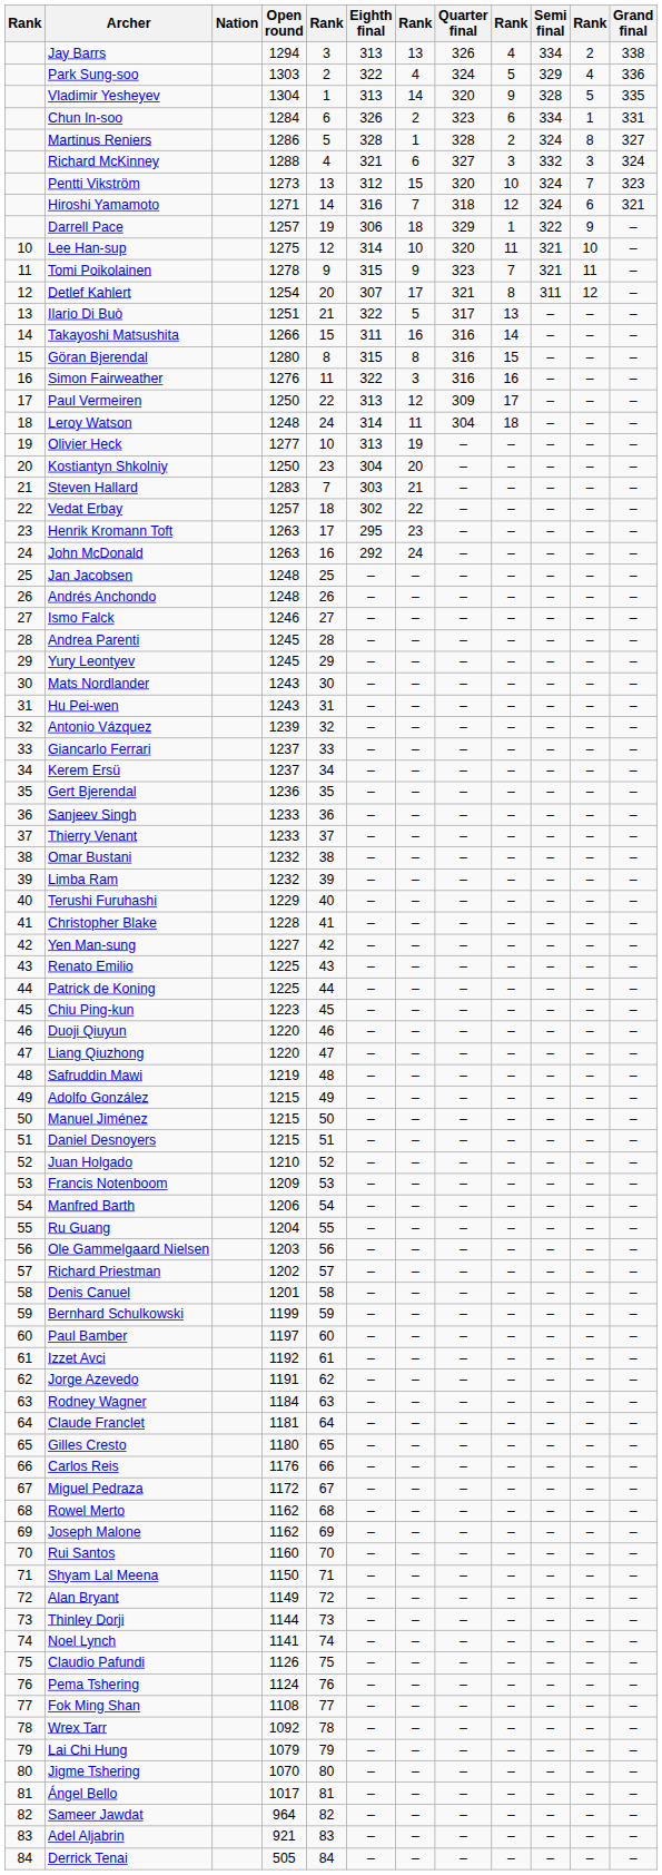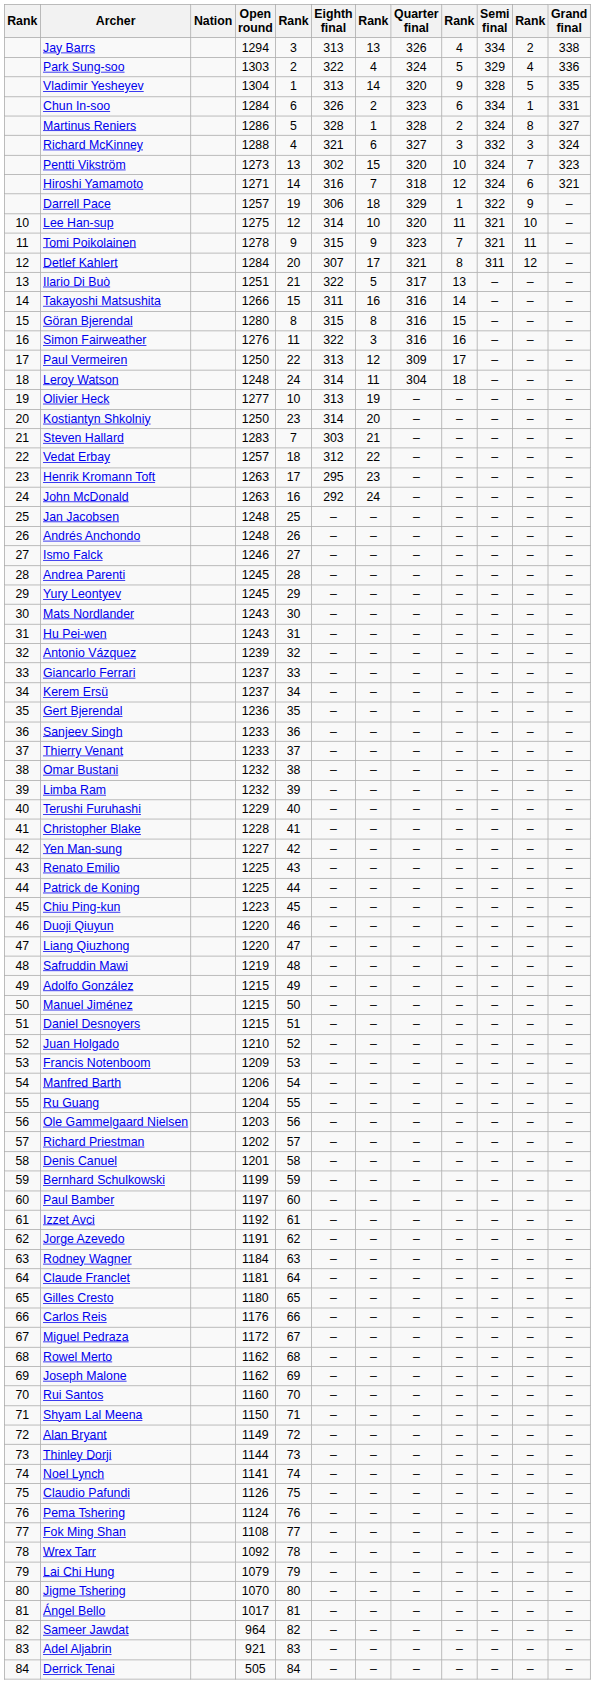 <table class="wikitable sortable" style="text-align:center;">
 <tr>
 <th>Rank</th>
 <th>Archer</th>
 <th>Nation</th>
 <th>Open <br>round</th>
 <th>Rank</th>
 <th>Eighth<br>final</th>
 <th>Rank</th>
 <th>Quarter <br>final</th>
 <th>Rank</th>
 <th>Semi <br>final</th>
 <th>Rank</th>
 <th>Grand<br>final</th>
 </tr>
 <tr>
 <td></td>
 <td align=left><a href='#'>Jay Barrs</a></td>
 <td align=left></td>
 <td>1294</td>
 <td>3</td>
 <td>313</td>
 <td>13</td>
 <td>326</td>
 <td>4</td>
 <td>334</td>
 <td>2</td>
 <td>338</td>
 </tr>
 <tr>
 <td></td>
 <td align=left><a href='#'>Park Sung-soo</a></td>
 <td align=left></td>
 <td>1303</td>
 <td>2</td>
 <td>322</td>
 <td>4</td>
 <td>324</td>
 <td>5</td>
 <td>329</td>
 <td>4</td>
 <td>336</td>
 </tr>
 <tr>
 <td></td>
 <td align=left><a href='#'>Vladimir Yesheyev</a></td>
 <td align=left></td>
 <td>1304</td>
 <td>1</td>
 <td>313</td>
 <td>14</td>
 <td>320</td>
 <td>9</td>
 <td>328</td>
 <td>5</td>
 <td>335</td>
 </tr>
 <tr>
 <td></td>
 <td align=left><a href='#'>Chun In-soo</a></td>
 <td align=left></td>
 <td>1284</td>
 <td>6</td>
 <td>326</td>
 <td>2</td>
 <td>323</td>
 <td>6</td>
 <td>334</td>
 <td>1</td>
 <td>331</td>
 </tr>
 <tr>
 <td></td>
 <td align=left><a href='#'>Martinus Reniers</a></td>
 <td align=left></td>
 <td>1286</td>
 <td>5</td>
 <td>328</td>
 <td>1</td>
 <td>328</td>
 <td>2</td>
 <td>324</td>
 <td>8</td>
 <td>327</td>
 </tr>
 <tr>
 <td></td>
 <td align=left><a href='#'>Richard McKinney</a></td>
 <td align=left></td>
 <td>1288</td>
 <td>4</td>
 <td>321</td>
 <td>6</td>
 <td>327</td>
 <td>3</td>
 <td>332</td>
 <td>3</td>
 <td>324</td>
 </tr>
 <tr>
 <td></td>
 <td align=left><a href='#'>Pentti Vikström</a></td>
 <td align=left></td>
 <td>1273</td>
 <td>13</td>
-<td>312</td>
+<td>302</td>
 <td>15</td>
 <td>320</td>
 <td>10</td>
 <td>324</td>
 <td>7</td>
 <td>323</td>
 </tr>
 <tr>
 <td></td>
 <td align=left><a href='#'>Hiroshi Yamamoto</a></td>
 <td align=left></td>
 <td>1271</td>
 <td>14</td>
 <td>316</td>
 <td>7</td>
 <td>318</td>
 <td>12</td>
 <td>324</td>
 <td>6</td>
 <td>321</td>
 </tr>
 <tr>
 <td></td>
 <td align=left><a href='#'>Darrell Pace</a></td>
 <td align=left></td>
 <td>1257</td>
 <td>19</td>
 <td>306</td>
 <td>18</td>
 <td>329</td>
 <td>1</td>
 <td>322</td>
 <td>9</td>
 <td>–</td>
 </tr>
 <tr>
 <td>10</td>
 <td align=left><a href='#'>Lee Han-sup</a></td>
 <td align=left></td>
 <td>1275</td>
 <td>12</td>
 <td>314</td>
 <td>10</td>
 <td>320</td>
 <td>11</td>
 <td>321</td>
 <td>10</td>
 <td>–</td>
 </tr>
 <tr>
 <td>11</td>
 <td align=left><a href='#'>Tomi Poikolainen</a></td>
 <td align=left></td>
 <td>1278</td>
 <td>9</td>
 <td>315</td>
 <td>9</td>
 <td>323</td>
 <td>7</td>
 <td>321</td>
 <td>11</td>
 <td>–</td>
 </tr>
 <tr>
 <td>12</td>
 <td align=left><a href='#'>Detlef Kahlert</a></td>
 <td align=left></td>
-<td>1254</td>
+<td>1284</td>
 <td>20</td>
 <td>307</td>
 <td>17</td>
 <td>321</td>
 <td>8</td>
 <td>311</td>
 <td>12</td>
 <td>–</td>
 </tr>
 <tr>
 <td>13</td>
 <td align=left><a href='#'>Ilario Di Buò</a></td>
 <td align=left></td>
 <td>1251</td>
 <td>21</td>
 <td>322</td>
 <td>5</td>
 <td>317</td>
 <td>13</td>
 <td>–</td>
 <td>–</td>
 <td>–</td>
 </tr>
 <tr>
 <td>14</td>
 <td align=left><a href='#'>Takayoshi Matsushita</a></td>
 <td align=left></td>
 <td>1266</td>
 <td>15</td>
 <td>311</td>
 <td>16</td>
 <td>316</td>
 <td>14</td>
 <td>–</td>
 <td>–</td>
 <td>–</td>
 </tr>
 <tr>
 <td>15</td>
 <td align=left><a href='#'>Göran Bjerendal</a></td>
 <td align=left></td>
 <td>1280</td>
 <td>8</td>
 <td>315</td>
 <td>8</td>
 <td>316</td>
 <td>15</td>
 <td>–</td>
 <td>–</td>
 <td>–</td>
 </tr>
 <tr>
 <td>16</td>
 <td align=left><a href='#'>Simon Fairweather</a></td>
 <td align=left></td>
 <td>1276</td>
 <td>11</td>
 <td>322</td>
 <td>3</td>
 <td>316</td>
 <td>16</td>
 <td>–</td>
 <td>–</td>
 <td>–</td>
 </tr>
 <tr>
 <td>17</td>
 <td align=left><a href='#'>Paul Vermeiren</a></td>
 <td align=left></td>
 <td>1250</td>
 <td>22</td>
 <td>313</td>
 <td>12</td>
 <td>309</td>
 <td>17</td>
 <td>–</td>
 <td>–</td>
 <td>–</td>
 </tr>
 <tr>
 <td>18</td>
 <td align=left><a href='#'>Leroy Watson</a></td>
 <td align=left></td>
 <td>1248</td>
 <td>24</td>
 <td>314</td>
 <td>11</td>
 <td>304</td>
 <td>18</td>
 <td>–</td>
 <td>–</td>
 <td>–</td>
 </tr>
 <tr>
 <td>19</td>
 <td align=left><a href='#'>Olivier Heck</a></td>
 <td align=left></td>
 <td>1277</td>
 <td>10</td>
 <td>313</td>
 <td>19</td>
 <td>–</td>
 <td>–</td>
 <td>–</td>
 <td>–</td>
 <td>–</td>
 </tr>
 <tr>
 <td>20</td>
 <td align=left><a href='#'>Kostiantyn Shkolniy</a></td>
 <td align=left></td>
 <td>1250</td>
 <td>23</td>
-<td>304</td>
+<td>314</td>
 <td>20</td>
 <td>–</td>
 <td>–</td>
 <td>–</td>
 <td>–</td>
 <td>–</td>
 </tr>
 <tr>
 <td>21</td>
 <td align=left><a href='#'>Steven Hallard</a></td>
 <td align=left></td>
 <td>1283</td>
 <td>7</td>
 <td>303</td>
 <td>21</td>
 <td>–</td>
 <td>–</td>
 <td>–</td>
 <td>–</td>
 <td>–</td>
 </tr>
 <tr>
 <td>22</td>
 <td align=left><a href='#'>Vedat Erbay</a></td>
 <td align=left></td>
 <td>1257</td>
 <td>18</td>
-<td>302</td>
+<td>312</td>
 <td>22</td>
 <td>–</td>
 <td>–</td>
 <td>–</td>
 <td>–</td>
 <td>–</td>
 </tr>
 <tr>
 <td>23</td>
 <td align=left><a href='#'>Henrik Kromann Toft</a></td>
 <td align=left></td>
 <td>1263</td>
 <td>17</td>
 <td>295</td>
 <td>23</td>
 <td>–</td>
 <td>–</td>
 <td>–</td>
 <td>–</td>
 <td>–</td>
 </tr>
 <tr>
 <td>24</td>
 <td align=left><a href='#'>John McDonald</a></td>
 <td align=left></td>
 <td>1263</td>
 <td>16</td>
 <td>292</td>
 <td>24</td>
 <td>–</td>
 <td>–</td>
 <td>–</td>
 <td>–</td>
 <td>–</td>
 </tr>
 <tr>
 <td>25</td>
 <td align=left><a href='#'>Jan Jacobsen</a></td>
 <td align=left></td>
 <td>1248</td>
 <td>25</td>
 <td>–</td>
 <td>–</td>
 <td>–</td>
 <td>–</td>
 <td>–</td>
 <td>–</td>
 <td>–</td>
 </tr>
 <tr>
 <td>26</td>
 <td align=left><a href='#'>Andrés Anchondo</a></td>
 <td align=left></td>
 <td>1248</td>
 <td>26</td>
 <td>–</td>
 <td>–</td>
 <td>–</td>
 <td>–</td>
 <td>–</td>
 <td>–</td>
 <td>–</td>
 </tr>
 <tr>
 <td>27</td>
 <td align=left><a href='#'>Ismo Falck</a></td>
 <td align=left></td>
 <td>1246</td>
 <td>27</td>
 <td>–</td>
 <td>–</td>
 <td>–</td>
 <td>–</td>
 <td>–</td>
 <td>–</td>
 <td>–</td>
 </tr>
 <tr>
 <td>28</td>
 <td align=left><a href='#'>Andrea Parenti</a></td>
 <td align=left></td>
 <td>1245</td>
 <td>28</td>
 <td>–</td>
 <td>–</td>
 <td>–</td>
 <td>–</td>
 <td>–</td>
 <td>–</td>
 <td>–</td>
 </tr>
 <tr>
 <td>29</td>
 <td align=left><a href='#'>Yury Leontyev</a></td>
 <td align=left></td>
 <td>1245</td>
 <td>29</td>
 <td>–</td>
 <td>–</td>
 <td>–</td>
 <td>–</td>
 <td>–</td>
 <td>–</td>
 <td>–</td>
 </tr>
 <tr>
 <td>30</td>
 <td align=left><a href='#'>Mats Nordlander</a></td>
 <td align=left></td>
 <td>1243</td>
 <td>30</td>
 <td>–</td>
 <td>–</td>
 <td>–</td>
 <td>–</td>
 <td>–</td>
 <td>–</td>
 <td>–</td>
 </tr>
 <tr>
 <td>31</td>
 <td align=left><a href='#'>Hu Pei-wen</a></td>
 <td align=left></td>
 <td>1243</td>
 <td>31</td>
 <td>–</td>
 <td>–</td>
 <td>–</td>
 <td>–</td>
 <td>–</td>
 <td>–</td>
 <td>–</td>
 </tr>
 <tr>
 <td>32</td>
 <td align=left><a href='#'>Antonio Vázquez</a></td>
 <td align=left></td>
 <td>1239</td>
 <td>32</td>
 <td>–</td>
 <td>–</td>
 <td>–</td>
 <td>–</td>
 <td>–</td>
 <td>–</td>
 <td>–</td>
 </tr>
 <tr>
 <td>33</td>
 <td align=left><a href='#'>Giancarlo Ferrari</a></td>
 <td align=left></td>
 <td>1237</td>
 <td>33</td>
 <td>–</td>
 <td>–</td>
 <td>–</td>
 <td>–</td>
 <td>–</td>
 <td>–</td>
 <td>–</td>
 </tr>
 <tr>
 <td>34</td>
 <td align=left><a href='#'>Kerem Ersü</a></td>
 <td align=left></td>
 <td>1237</td>
 <td>34</td>
 <td>–</td>
 <td>–</td>
 <td>–</td>
 <td>–</td>
 <td>–</td>
 <td>–</td>
 <td>–</td>
 </tr>
 <tr>
 <td>35</td>
 <td align=left><a href='#'>Gert Bjerendal</a></td>
 <td align=left></td>
 <td>1236</td>
 <td>35</td>
 <td>–</td>
 <td>–</td>
 <td>–</td>
 <td>–</td>
 <td>–</td>
 <td>–</td>
 <td>–</td>
 </tr>
 <tr>
 <td>36</td>
 <td align=left><a href='#'>Sanjeev Singh</a></td>
 <td align=left></td>
 <td>1233</td>
 <td>36</td>
 <td>–</td>
 <td>–</td>
 <td>–</td>
 <td>–</td>
 <td>–</td>
 <td>–</td>
 <td>–</td>
 </tr>
 <tr>
 <td>37</td>
 <td align=left><a href='#'>Thierry Venant</a></td>
 <td align=left></td>
 <td>1233</td>
 <td>37</td>
 <td>–</td>
 <td>–</td>
 <td>–</td>
 <td>–</td>
 <td>–</td>
 <td>–</td>
 <td>–</td>
 </tr>
 <tr>
 <td>38</td>
 <td align=left><a href='#'>Omar Bustani</a></td>
 <td align=left></td>
 <td>1232</td>
 <td>38</td>
 <td>–</td>
 <td>–</td>
 <td>–</td>
 <td>–</td>
 <td>–</td>
 <td>–</td>
 <td>–</td>
 </tr>
 <tr>
 <td>39</td>
 <td align=left><a href='#'>Limba Ram</a></td>
 <td align=left></td>
 <td>1232</td>
 <td>39</td>
 <td>–</td>
 <td>–</td>
 <td>–</td>
 <td>–</td>
 <td>–</td>
 <td>–</td>
 <td>–</td>
 </tr>
 <tr>
 <td>40</td>
 <td align=left><a href='#'>Terushi Furuhashi</a></td>
 <td align=left></td>
 <td>1229</td>
 <td>40</td>
 <td>–</td>
 <td>–</td>
 <td>–</td>
 <td>–</td>
 <td>–</td>
 <td>–</td>
 <td>–</td>
 </tr>
 <tr>
 <td>41</td>
 <td align=left><a href='#'>Christopher Blake</a></td>
 <td align=left></td>
 <td>1228</td>
 <td>41</td>
 <td>–</td>
 <td>–</td>
 <td>–</td>
 <td>–</td>
 <td>–</td>
 <td>–</td>
 <td>–</td>
 </tr>
 <tr>
 <td>42</td>
 <td align=left><a href='#'>Yen Man-sung</a></td>
 <td align=left></td>
 <td>1227</td>
 <td>42</td>
 <td>–</td>
 <td>–</td>
 <td>–</td>
 <td>–</td>
 <td>–</td>
 <td>–</td>
 <td>–</td>
 </tr>
 <tr>
 <td>43</td>
 <td align=left><a href='#'>Renato Emilio</a></td>
 <td align=left></td>
 <td>1225</td>
 <td>43</td>
 <td>–</td>
 <td>–</td>
 <td>–</td>
 <td>–</td>
 <td>–</td>
 <td>–</td>
 <td>–</td>
 </tr>
 <tr>
 <td>44</td>
 <td align=left><a href='#'>Patrick de Koning</a></td>
 <td align=left></td>
 <td>1225</td>
 <td>44</td>
 <td>–</td>
 <td>–</td>
 <td>–</td>
 <td>–</td>
 <td>–</td>
 <td>–</td>
 <td>–</td>
 </tr>
 <tr>
 <td>45</td>
 <td align=left><a href='#'>Chiu Ping-kun</a></td>
 <td align=left></td>
 <td>1223</td>
 <td>45</td>
 <td>–</td>
 <td>–</td>
 <td>–</td>
 <td>–</td>
 <td>–</td>
 <td>–</td>
 <td>–</td>
 </tr>
 <tr>
 <td>46</td>
 <td align=left><a href='#'>Duoji Qiuyun</a></td>
 <td align=left></td>
 <td>1220</td>
 <td>46</td>
 <td>–</td>
 <td>–</td>
 <td>–</td>
 <td>–</td>
 <td>–</td>
 <td>–</td>
 <td>–</td>
 </tr>
 <tr>
 <td>47</td>
 <td align=left><a href='#'>Liang Qiuzhong</a></td>
 <td align=left></td>
 <td>1220</td>
 <td>47</td>
 <td>–</td>
 <td>–</td>
 <td>–</td>
 <td>–</td>
 <td>–</td>
 <td>–</td>
 <td>–</td>
 </tr>
 <tr>
 <td>48</td>
 <td align=left><a href='#'>Safruddin Mawi</a></td>
 <td align=left></td>
 <td>1219</td>
 <td>48</td>
 <td>–</td>
 <td>–</td>
 <td>–</td>
 <td>–</td>
 <td>–</td>
 <td>–</td>
 <td>–</td>
 </tr>
 <tr>
 <td>49</td>
 <td align=left><a href='#'>Adolfo González</a></td>
 <td align=left></td>
 <td>1215</td>
 <td>49</td>
 <td>–</td>
 <td>–</td>
 <td>–</td>
 <td>–</td>
 <td>–</td>
 <td>–</td>
 <td>–</td>
 </tr>
 <tr>
 <td>50</td>
 <td align=left><a href='#'>Manuel Jiménez</a></td>
 <td align=left></td>
 <td>1215</td>
 <td>50</td>
 <td>–</td>
 <td>–</td>
 <td>–</td>
 <td>–</td>
 <td>–</td>
 <td>–</td>
 <td>–</td>
 </tr>
 <tr>
 <td>51</td>
 <td align=left><a href='#'>Daniel Desnoyers</a></td>
 <td align=left></td>
 <td>1215</td>
 <td>51</td>
 <td>–</td>
 <td>–</td>
 <td>–</td>
 <td>–</td>
 <td>–</td>
 <td>–</td>
 <td>–</td>
 </tr>
 <tr>
 <td>52</td>
 <td align=left><a href='#'>Juan Holgado</a></td>
 <td align=left></td>
 <td>1210</td>
 <td>52</td>
 <td>–</td>
 <td>–</td>
 <td>–</td>
 <td>–</td>
 <td>–</td>
 <td>–</td>
 <td>–</td>
 </tr>
 <tr>
 <td>53</td>
 <td align=left><a href='#'>Francis Notenboom</a></td>
 <td align=left></td>
 <td>1209</td>
 <td>53</td>
 <td>–</td>
 <td>–</td>
 <td>–</td>
 <td>–</td>
 <td>–</td>
 <td>–</td>
 <td>–</td>
 </tr>
 <tr>
 <td>54</td>
 <td align=left><a href='#'>Manfred Barth</a></td>
 <td align=left></td>
 <td>1206</td>
 <td>54</td>
 <td>–</td>
 <td>–</td>
 <td>–</td>
 <td>–</td>
 <td>–</td>
 <td>–</td>
 <td>–</td>
 </tr>
 <tr>
 <td>55</td>
 <td align=left><a href='#'>Ru Guang</a></td>
 <td align=left></td>
 <td>1204</td>
 <td>55</td>
 <td>–</td>
 <td>–</td>
 <td>–</td>
 <td>–</td>
 <td>–</td>
 <td>–</td>
 <td>–</td>
 </tr>
 <tr>
 <td>56</td>
 <td align=left><a href='#'>Ole Gammelgaard Nielsen</a></td>
 <td align=left></td>
 <td>1203</td>
 <td>56</td>
 <td>–</td>
 <td>–</td>
 <td>–</td>
 <td>–</td>
 <td>–</td>
 <td>–</td>
 <td>–</td>
 </tr>
 <tr>
 <td>57</td>
 <td align=left><a href='#'>Richard Priestman</a></td>
 <td align=left></td>
 <td>1202</td>
 <td>57</td>
 <td>–</td>
 <td>–</td>
 <td>–</td>
 <td>–</td>
 <td>–</td>
 <td>–</td>
 <td>–</td>
 </tr>
 <tr>
 <td>58</td>
 <td align=left><a href='#'>Denis Canuel</a></td>
 <td align=left></td>
 <td>1201</td>
 <td>58</td>
 <td>–</td>
 <td>–</td>
 <td>–</td>
 <td>–</td>
 <td>–</td>
 <td>–</td>
 <td>–</td>
 </tr>
 <tr>
 <td>59</td>
 <td align=left><a href='#'>Bernhard Schulkowski</a></td>
 <td align=left></td>
 <td>1199</td>
 <td>59</td>
 <td>–</td>
 <td>–</td>
 <td>–</td>
 <td>–</td>
 <td>–</td>
 <td>–</td>
 <td>–</td>
 </tr>
 <tr>
 <td>60</td>
 <td align=left><a href='#'>Paul Bamber</a></td>
 <td align=left></td>
 <td>1197</td>
 <td>60</td>
 <td>–</td>
 <td>–</td>
 <td>–</td>
 <td>–</td>
 <td>–</td>
 <td>–</td>
 <td>–</td>
 </tr>
 <tr>
 <td>61</td>
 <td align=left><a href='#'>Izzet Avci</a></td>
 <td align=left></td>
 <td>1192</td>
 <td>61</td>
 <td>–</td>
 <td>–</td>
 <td>–</td>
 <td>–</td>
 <td>–</td>
 <td>–</td>
 <td>–</td>
 </tr>
 <tr>
 <td>62</td>
 <td align=left><a href='#'>Jorge Azevedo</a></td>
 <td align=left></td>
 <td>1191</td>
 <td>62</td>
 <td>–</td>
 <td>–</td>
 <td>–</td>
 <td>–</td>
 <td>–</td>
 <td>–</td>
 <td>–</td>
 </tr>
 <tr>
 <td>63</td>
 <td align=left><a href='#'>Rodney Wagner</a></td>
 <td align=left></td>
 <td>1184</td>
 <td>63</td>
 <td>–</td>
 <td>–</td>
 <td>–</td>
 <td>–</td>
 <td>–</td>
 <td>–</td>
 <td>–</td>
 </tr>
 <tr>
 <td>64</td>
 <td align=left><a href='#'>Claude Franclet</a></td>
 <td align=left></td>
 <td>1181</td>
 <td>64</td>
 <td>–</td>
 <td>–</td>
 <td>–</td>
 <td>–</td>
 <td>–</td>
 <td>–</td>
 <td>–</td>
 </tr>
 <tr>
 <td>65</td>
 <td align=left><a href='#'>Gilles Cresto</a></td>
 <td align=left></td>
 <td>1180</td>
 <td>65</td>
 <td>–</td>
 <td>–</td>
 <td>–</td>
 <td>–</td>
 <td>–</td>
 <td>–</td>
 <td>–</td>
 </tr>
 <tr>
 <td>66</td>
 <td align=left><a href='#'>Carlos Reis</a></td>
 <td align=left></td>
 <td>1176</td>
 <td>66</td>
 <td>–</td>
 <td>–</td>
 <td>–</td>
 <td>–</td>
 <td>–</td>
 <td>–</td>
 <td>–</td>
 </tr>
 <tr>
 <td>67</td>
 <td align=left><a href='#'>Miguel Pedraza</a></td>
 <td align=left></td>
 <td>1172</td>
 <td>67</td>
 <td>–</td>
 <td>–</td>
 <td>–</td>
 <td>–</td>
 <td>–</td>
 <td>–</td>
 <td>–</td>
 </tr>
 <tr>
 <td>68</td>
 <td align=left><a href='#'>Rowel Merto</a></td>
 <td align=left></td>
 <td>1162</td>
 <td>68</td>
 <td>–</td>
 <td>–</td>
 <td>–</td>
 <td>–</td>
 <td>–</td>
 <td>–</td>
 <td>–</td>
 </tr>
 <tr>
 <td>69</td>
 <td align=left><a href='#'>Joseph Malone</a></td>
 <td align=left></td>
 <td>1162</td>
 <td>69</td>
 <td>–</td>
 <td>–</td>
 <td>–</td>
 <td>–</td>
 <td>–</td>
 <td>–</td>
 <td>–</td>
 </tr>
 <tr>
 <td>70</td>
 <td align=left><a href='#'>Rui Santos</a></td>
 <td align=left></td>
 <td>1160</td>
 <td>70</td>
 <td>–</td>
 <td>–</td>
 <td>–</td>
 <td>–</td>
 <td>–</td>
 <td>–</td>
 <td>–</td>
 </tr>
 <tr>
 <td>71</td>
 <td align=left><a href='#'>Shyam Lal Meena</a></td>
 <td align=left></td>
 <td>1150</td>
 <td>71</td>
 <td>–</td>
 <td>–</td>
 <td>–</td>
 <td>–</td>
 <td>–</td>
 <td>–</td>
 <td>–</td>
 </tr>
 <tr>
 <td>72</td>
 <td align=left><a href='#'>Alan Bryant</a></td>
 <td align=left></td>
 <td>1149</td>
 <td>72</td>
 <td>–</td>
 <td>–</td>
 <td>–</td>
 <td>–</td>
 <td>–</td>
 <td>–</td>
 <td>–</td>
 </tr>
 <tr>
 <td>73</td>
 <td align=left><a href='#'>Thinley Dorji</a></td>
 <td align=left></td>
 <td>1144</td>
 <td>73</td>
 <td>–</td>
 <td>–</td>
 <td>–</td>
 <td>–</td>
 <td>–</td>
 <td>–</td>
 <td>–</td>
 </tr>
 <tr>
 <td>74</td>
 <td align=left><a href='#'>Noel Lynch</a></td>
 <td align=left></td>
 <td>1141</td>
 <td>74</td>
 <td>–</td>
 <td>–</td>
 <td>–</td>
 <td>–</td>
 <td>–</td>
 <td>–</td>
 <td>–</td>
 </tr>
 <tr>
 <td>75</td>
 <td align=left><a href='#'>Claudio Pafundi</a></td>
 <td align=left></td>
 <td>1126</td>
 <td>75</td>
 <td>–</td>
 <td>–</td>
 <td>–</td>
 <td>–</td>
 <td>–</td>
 <td>–</td>
 <td>–</td>
 </tr>
 <tr>
 <td>76</td>
 <td align=left><a href='#'>Pema Tshering</a></td>
 <td align=left></td>
 <td>1124</td>
 <td>76</td>
 <td>–</td>
 <td>–</td>
 <td>–</td>
 <td>–</td>
 <td>–</td>
 <td>–</td>
 <td>–</td>
 </tr>
 <tr>
 <td>77</td>
 <td align=left><a href='#'>Fok Ming Shan</a></td>
 <td align=left></td>
 <td>1108</td>
 <td>77</td>
 <td>–</td>
 <td>–</td>
 <td>–</td>
 <td>–</td>
 <td>–</td>
 <td>–</td>
 <td>–</td>
 </tr>
 <tr>
 <td>78</td>
 <td align=left><a href='#'>Wrex Tarr</a></td>
 <td align=left></td>
 <td>1092</td>
 <td>78</td>
 <td>–</td>
 <td>–</td>
 <td>–</td>
 <td>–</td>
 <td>–</td>
 <td>–</td>
 <td>–</td>
 </tr>
 <tr>
 <td>79</td>
 <td align=left><a href='#'>Lai Chi Hung</a></td>
 <td align=left></td>
 <td>1079</td>
 <td>79</td>
 <td>–</td>
 <td>–</td>
 <td>–</td>
 <td>–</td>
 <td>–</td>
 <td>–</td>
 <td>–</td>
 </tr>
 <tr>
 <td>80</td>
 <td align=left><a href='#'>Jigme Tshering</a></td>
 <td align=left></td>
 <td>1070</td>
 <td>80</td>
 <td>–</td>
 <td>–</td>
 <td>–</td>
 <td>–</td>
 <td>–</td>
 <td>–</td>
 <td>–</td>
 </tr>
 <tr>
 <td>81</td>
 <td align=left><a href='#'>Ángel Bello</a></td>
 <td align=left></td>
 <td>1017</td>
 <td>81</td>
 <td>–</td>
 <td>–</td>
 <td>–</td>
 <td>–</td>
 <td>–</td>
 <td>–</td>
 <td>–</td>
 </tr>
 <tr>
 <td>82</td>
 <td align=left><a href='#'>Sameer Jawdat</a></td>
 <td align=left></td>
 <td>964</td>
 <td>82</td>
 <td>–</td>
 <td>–</td>
 <td>–</td>
 <td>–</td>
 <td>–</td>
 <td>–</td>
 <td>–</td>
 </tr>
 <tr>
 <td>83</td>
 <td align=left><a href='#'>Adel Aljabrin</a></td>
 <td align=left></td>
 <td>921</td>
 <td>83</td>
 <td>–</td>
 <td>–</td>
 <td>–</td>
 <td>–</td>
 <td>–</td>
 <td>–</td>
 <td>–</td>
 </tr>
 <tr>
 <td>84</td>
 <td align=left><a href='#'>Derrick Tenai</a></td>
 <td align=left></td>
 <td>505</td>
 <td>84</td>
 <td>–</td>
 <td>–</td>
 <td>–</td>
 <td>–</td>
 <td>–</td>
 <td>–</td>
 <td>–</td>
 </tr>
 </table>
